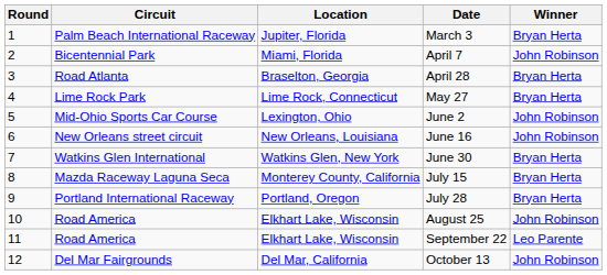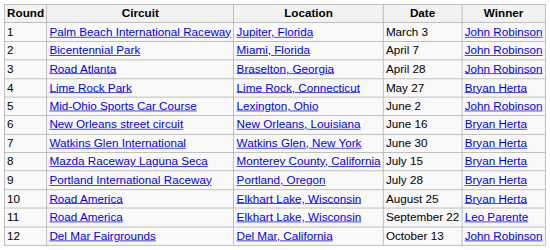 <table class="wikitable">
 <tr>
 <th>Round</th>
 <th>Circuit</th>
 <th>Location</th>
 <th>Date</th>
 <th>Winner</th>
 </tr>
 <tr>
 <td>1</td>
 <td><a href='#'>Palm Beach International Raceway</a></td>
 <td> <a href='#'>Jupiter, Florida</a></td>
 <td>March 3</td>
-<td> <a href='#'>Bryan Herta</a></td>
+<td> <a href='#'>John Robinson</a></td>
 </tr>
 <tr>
 <td>2</td>
 <td><a href='#'>Bicentennial Park</a></td>
 <td> <a href='#'>Miami, Florida</a></td>
 <td>April 7</td>
 <td> <a href='#'>John Robinson</a></td>
 </tr>
 <tr>
 <td>3</td>
 <td><a href='#'>Road Atlanta</a></td>
 <td> <a href='#'>Braselton, Georgia</a></td>
 <td>April 28</td>
-<td> <a href='#'>Bryan Herta</a></td>
+<td> <a href='#'>John Robinson</a></td>
 </tr>
 <tr>
 <td>4</td>
 <td><a href='#'>Lime Rock Park</a></td>
 <td> <a href='#'>Lime Rock, Connecticut</a></td>
 <td>May 27</td>
 <td> <a href='#'>Bryan Herta</a></td>
 </tr>
 <tr>
 <td>5</td>
 <td><a href='#'>Mid-Ohio Sports Car Course</a></td>
 <td> <a href='#'>Lexington, Ohio</a></td>
 <td>June 2</td>
 <td> <a href='#'>John Robinson</a></td>
 </tr>
 <tr>
 <td>6</td>
 <td><a href='#'>New Orleans street circuit</a></td>
 <td> <a href='#'>New Orleans, Louisiana</a></td>
 <td>June 16</td>
-<td> <a href='#'>John Robinson</a></td>
+<td> <a href='#'>Bryan Herta</a></td>
 </tr>
 <tr>
 <td>7</td>
 <td><a href='#'>Watkins Glen International</a></td>
 <td> <a href='#'>Watkins Glen, New York</a></td>
 <td>June 30</td>
 <td> <a href='#'>Bryan Herta</a></td>
 </tr>
 <tr>
 <td>8</td>
 <td><a href='#'>Mazda Raceway Laguna Seca</a></td>
 <td> <a href='#'>Monterey County, California</a></td>
 <td>July 15</td>
 <td> <a href='#'>Bryan Herta</a></td>
 </tr>
 <tr>
 <td>9</td>
 <td><a href='#'>Portland International Raceway</a></td>
 <td> <a href='#'>Portland, Oregon</a></td>
 <td>July 28</td>
 <td> <a href='#'>Bryan Herta</a></td>
 </tr>
 <tr>
 <td>10</td>
 <td><a href='#'>Road America</a></td>
 <td> <a href='#'>Elkhart Lake, Wisconsin</a></td>
 <td>August 25</td>
-<td> <a href='#'>John Robinson</a></td>
+<td> <a href='#'>Bryan Herta</a></td>
 </tr>
 <tr>
 <td>11</td>
 <td><a href='#'>Road America</a></td>
 <td> <a href='#'>Elkhart Lake, Wisconsin</a></td>
 <td>September 22</td>
 <td> <a href='#'>Leo Parente</a></td>
 </tr>
 <tr>
 <td>12</td>
 <td><a href='#'>Del Mar Fairgrounds</a></td>
 <td> <a href='#'>Del Mar, California</a></td>
 <td>October 13</td>
 <td> <a href='#'>John Robinson</a></td>
 </tr>
 </table>
